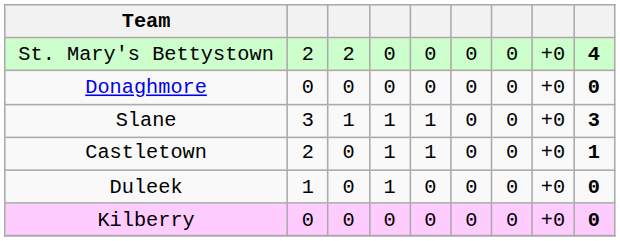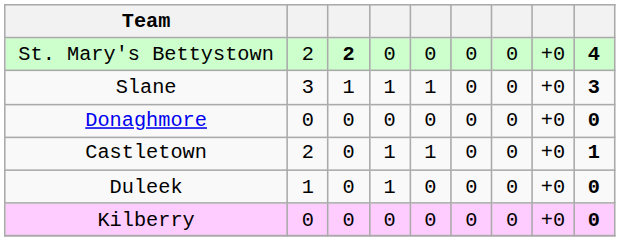 <table class="wikitable" style="text-align:center">
 <tr>
 <th width="175">Team</th>
 <th width="20"></th>
 <th width="20"></th>
 <th width="20"></th>
 <th width="20"></th>
 <th width="20"></th>
 <th width="20"></th>
 <th width="20"></th>
 <th width="20"></th>
 </tr>
 <tr style="background:#cfc;">
 <td>St. Mary's Bettystown</td>
 <td>2</td>
-<td>2</td>
+<td><strong>2</strong></td>
 <td>0</td>
 <td>0</td>
 <td>0</td>
 <td>0</td>
 <td>+0</td>
 <td><strong>4</strong></td>
+</tr>
+<tr>
+<td>Slane</td>
+<td>3</td>
+<td>1</td>
+<td>1</td>
+<td>1</td>
+<td>0</td>
+<td>0</td>
+<td>+0</td>
+<td><strong>3</strong></td>
 </tr>
 <tr>
 <td><a href='#'>Donaghmore</a></td>
 <td>0</td>
 <td>0</td>
 <td>0</td>
 <td>0</td>
 <td>0</td>
 <td>0</td>
 <td>+0</td>
 <td><strong>0</strong></td>
-</tr>
-<tr>
-<td>Slane</td>
-<td>3</td>
-<td>1</td>
-<td>1</td>
-<td>1</td>
-<td>0</td>
-<td>0</td>
-<td>+0</td>
-<td><strong>3</strong></td>
 </tr>
 <tr>
 <td>Castletown</td>
 <td>2</td>
 <td>0</td>
 <td>1</td>
 <td>1</td>
 <td>0</td>
 <td>0</td>
 <td>+0</td>
 <td><strong>1</strong></td>
 </tr>
 <tr>
 <td>Duleek</td>
 <td>1</td>
 <td>0</td>
 <td>1</td>
 <td>0</td>
 <td>0</td>
 <td>0</td>
 <td>+0</td>
 <td><strong>0</strong></td>
 </tr>
 <tr style="background:#fcf;">
 <td>Kilberry</td>
 <td>0</td>
 <td>0</td>
 <td>0</td>
 <td>0</td>
 <td>0</td>
 <td>0</td>
 <td>+0</td>
 <td><strong>0</strong></td>
 </tr>
 <tr>
 </tr>
 </table>
